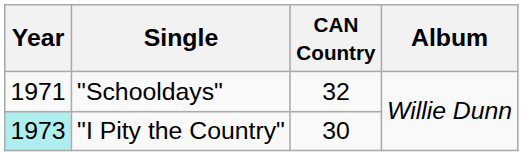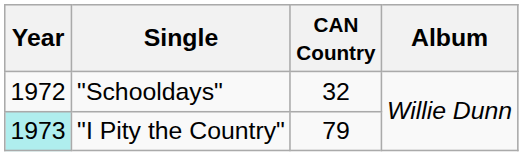 <table class="wikitable">
 <tr>
 <th>Year</th>
 <th>Single</th>
 <th style="width:45px;"><small>CAN Country</small></th>
 <th>Album</th>
 </tr>
 <tr>
-<td>1971</td>
+<td>1972</td>
 <td>"Schooldays"</td>
 <td style="text-align:center;">32</td>
 <td rowspan="2"><em>Willie Dunn</em></td>
 </tr>
 <tr>
 <td style="background: paleturquoise;">1973</td>
 <td>"I Pity the Country"</td>
-<td style="text-align:center;">30</td>
+<td style="text-align:center;">79</td>
 </tr>
 </table>
